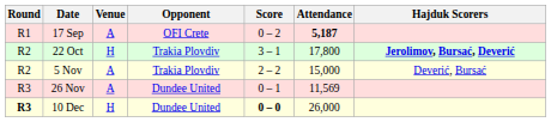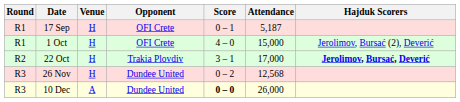 <table class="wikitable sortable" style="text-align: center; font-size:95%;">
 <tr>
 <th width="30">Round</th>
 <th width="60">Date</th>
 <th width="20">Venue</th>
 <th width="150">Opponent</th>
 <th width="60">Score</th>
 <th width="60">Attendance</th>
 <th width="250">Hajduk Scorers</th>
 </tr>
 <tr bgcolor="#ffdddd">
 <td>R1</td>
 <td>17 Sep</td>
-<td><a href='#'>A</a> </td>
+<td><a href='#'>H</a></td>
 <td><a href='#'>OFI Crete</a> </td>
-<td>0 – 2</td>
-<td><strong>5,187</strong></td>
+<td>0 – 1</td>
+<td>5,187</td>
 <td></td>
+</tr>
+<tr bgcolor="#ddffdd">
+<td>R1</td>
+<td>1 Oct</td>
+<td><a href='#'>H</a></td>
+<td><a href='#'>OFI Crete</a> </td>
+<td>4 – 0</td>
+<td>15,000</td>
+<td><a href='#'>Jerolimov</a>, <a href='#'>Bursać</a> (2), <a href='#'>Deverić</a></td>
 </tr>
 <tr bgcolor="#ddffdd">
 <td>R2</td>
 <td>22 Oct</td>
 <td><a href='#'>H</a></td>
 <td><a href='#'>Trakia Plovdiv</a> </td>
 <td>3 – 1</td>
-<td>17,800</td>
+<td>17,000</td>
 <td><strong><a href='#'>Jerolimov</a>, <a href='#'>Bursać</a>, <a href='#'>Deverić</a></strong></td>
-</tr>
-<tr bgcolor="#ffffdd">
-<td>R2</td>
-<td>5 Nov</td>
-<td><a href='#'>A</a> </td>
-<td><a href='#'>Trakia Plovdiv</a> </td>
-<td>2 – 2</td>
-<td>15,000</td>
-<td><a href='#'>Deverić</a>, <a href='#'>Bursać</a></td>
 </tr>
 <tr bgcolor="#ffdddd">
 <td>R3</td>
 <td>26 Nov</td>
-<td><a href='#'>A</a> </td>
+<td><a href='#'>H</a></td>
 <td><a href='#'>Dundee United</a> </td>
-<td>0 – 1</td>
-<td>11,569</td>
+<td>0 – 2</td>
+<td>12,568</td>
 <td></td>
 </tr>
 <tr bgcolor="#ffffdd">
-<td><strong>R3</strong></td>
+<td>R3</td>
 <td>10 Dec</td>
-<td><a href='#'>H</a></td>
+<td><a href='#'>A</a> </td>
 <td><a href='#'>Dundee United</a> </td>
 <td><strong>0 – 0</strong></td>
 <td>26,000</td>
 <td></td>
 </tr>
 </table>
